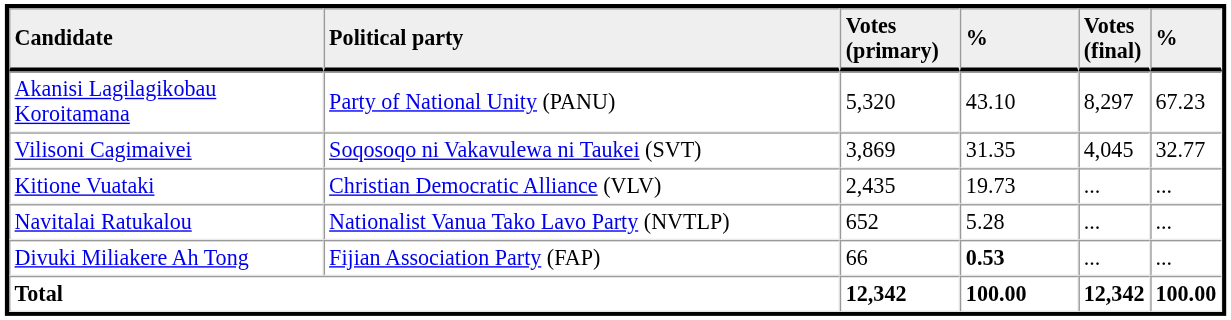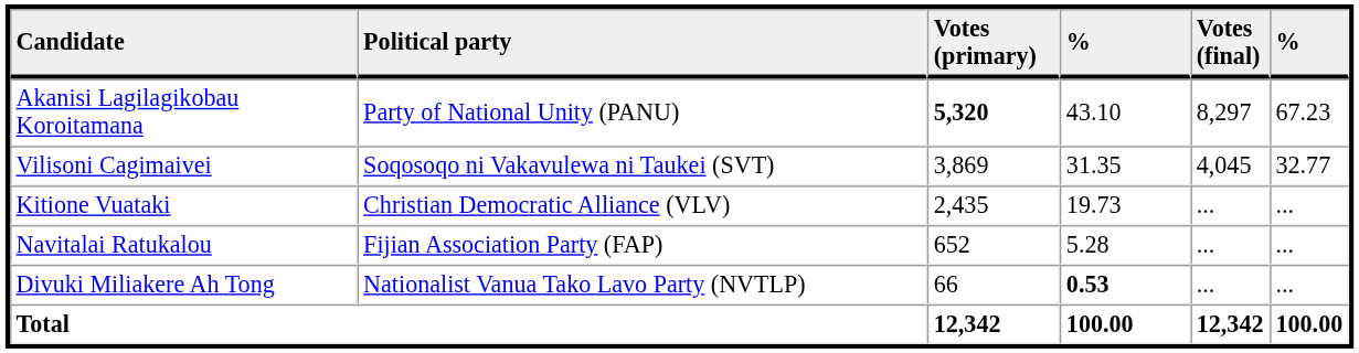 <table table width="70%" border="1" align="center" cellpadding=3 cellspacing=0 style="margin:5px; border:3px solid;">
 <tr>
 <td td width="27%" style="border-bottom:3px solid; background:#efefef;"><strong>Candidate</strong></td>
 <td td width="45%" style="border-bottom:3px solid; background:#efefef;"><strong>Political party</strong></td>
 <td td width="10%" style="border-bottom:3px solid; background:#efefef;"><strong>Votes<br>(primary)</strong></td>
 <td td width="10%" style="border-bottom:3px solid; background:#efefef;"><strong>%</strong></td>
 <td td width="4%" style="border-bottom:3px solid; background:#efefef;"><strong>Votes<br>(final)</strong></td>
 <td td width="4%" style="border-bottom:3px solid; background:#efefef;"><strong>%</strong></td>
 </tr>
 <tr>
 <td><a href='#'>Akanisi Lagilagikobau Koroitamana</a></td>
 <td><a href='#'>Party of National Unity</a> (PANU)</td>
-<td>5,320</td>
+<td><strong>5,320</strong></td>
 <td>43.10</td>
 <td>8,297</td>
 <td>67.23</td>
 </tr>
 <tr>
 <td><a href='#'>Vilisoni Cagimaivei</a></td>
 <td><a href='#'>Soqosoqo ni Vakavulewa ni Taukei</a> (SVT)</td>
 <td>3,869</td>
 <td>31.35</td>
 <td>4,045</td>
 <td>32.77</td>
 </tr>
 <tr>
 <td><a href='#'>Kitione Vuataki</a></td>
 <td><a href='#'>Christian Democratic Alliance</a> (VLV)</td>
 <td>2,435</td>
 <td>19.73</td>
 <td>...</td>
 <td>...</td>
 </tr>
 <tr>
 <td><a href='#'>Navitalai Ratukalou</a></td>
-<td><a href='#'>Nationalist Vanua Tako Lavo Party</a> (NVTLP)</td>
+<td><a href='#'>Fijian Association Party</a> (FAP)</td>
 <td>652</td>
 <td>5.28</td>
 <td>...</td>
 <td>...</td>
 </tr>
 <tr>
 <td><a href='#'>Divuki Miliakere Ah Tong</a></td>
-<td><a href='#'>Fijian Association Party</a> (FAP)</td>
+<td><a href='#'>Nationalist Vanua Tako Lavo Party</a> (NVTLP)</td>
 <td>66</td>
 <td><strong>0.53</strong></td>
 <td>...</td>
 <td>...</td>
 </tr>
 <tr>
 <td colspan=2><strong>Total</strong></td>
 <td><strong>12,342</strong></td>
 <td><strong>100.00</strong></td>
 <td><strong>12,342</strong></td>
 <td><strong>100.00</strong></td>
 </tr>
 <tr>
 </tr>
 </table>
